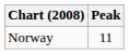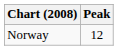 <table class=wikitable>
 <tr>
 <th>Chart (2008)</th>
 <th>Peak</th>
 </tr>
 <tr>
 <td>Norway</td>
-<td align="center">11</td>
+<td align="center">12</td>
 </tr>
 </table>
